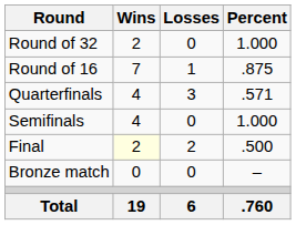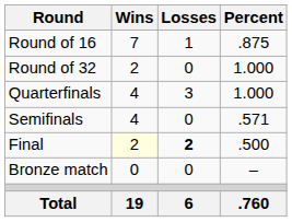 <table class=wikitable>
 <tr>
 <th>Round</th>
 <th>Wins</th>
 <th>Losses</th>
 <th>Percent</th>
 </tr>
 <tr align=center>
+<td align=left>Round of 16</td>
+<td>7</td>
+<td>1</td>
+<td>.875</td>
+</tr>
+<tr align=center>
 <td align=left>Round of 32</td>
 <td>2</td>
 <td>0</td>
 <td>1.000</td>
 </tr>
 <tr align=center>
-<td align=left>Round of 16</td>
-<td>7</td>
-<td>1</td>
-<td>.875</td>
-</tr>
-<tr align=center>
 <td align=left>Quarterfinals</td>
 <td>4</td>
 <td>3</td>
-<td>.571</td>
+<td>1.000</td>
 </tr>
 <tr align=center>
 <td align=left>Semifinals</td>
 <td>4</td>
 <td>0</td>
-<td>1.000</td>
+<td>.571</td>
 </tr>
 <tr align=center>
 <td align=left>Final</td>
 <td style="background: lightyellow;">2</td>
-<td>2</td>
+<td><strong>2</strong></td>
 <td>.500</td>
 </tr>
 <tr align=center>
 <td align=left>Bronze match</td>
 <td>0</td>
 <td>0</td>
 <td>–</td>
 </tr>
 <tr>
 <td colspan=4 bgcolor=lightgray></td>
 </tr>
 <tr>
 <th>Total</th>
 <th>19</th>
 <th>6</th>
 <th>.760</th>
 </tr>
 </table>
